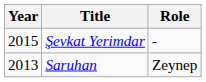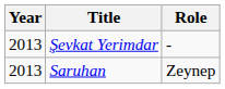 <table class="wikitable">
 <tr>
 <th>Year</th>
 <th>Title</th>
 <th>Role</th>
 </tr>
 <tr>
-<td>2015</td>
+<td>2013</td>
 <td><em><a href='#'>Şevkat Yerimdar</a></em></td>
 <td>-</td>
 </tr>
 <tr>
 <td>2013</td>
 <td><em><a href='#'>Saruhan</a></em></td>
 <td>Zeynep</td>
 </tr>
 </table>
